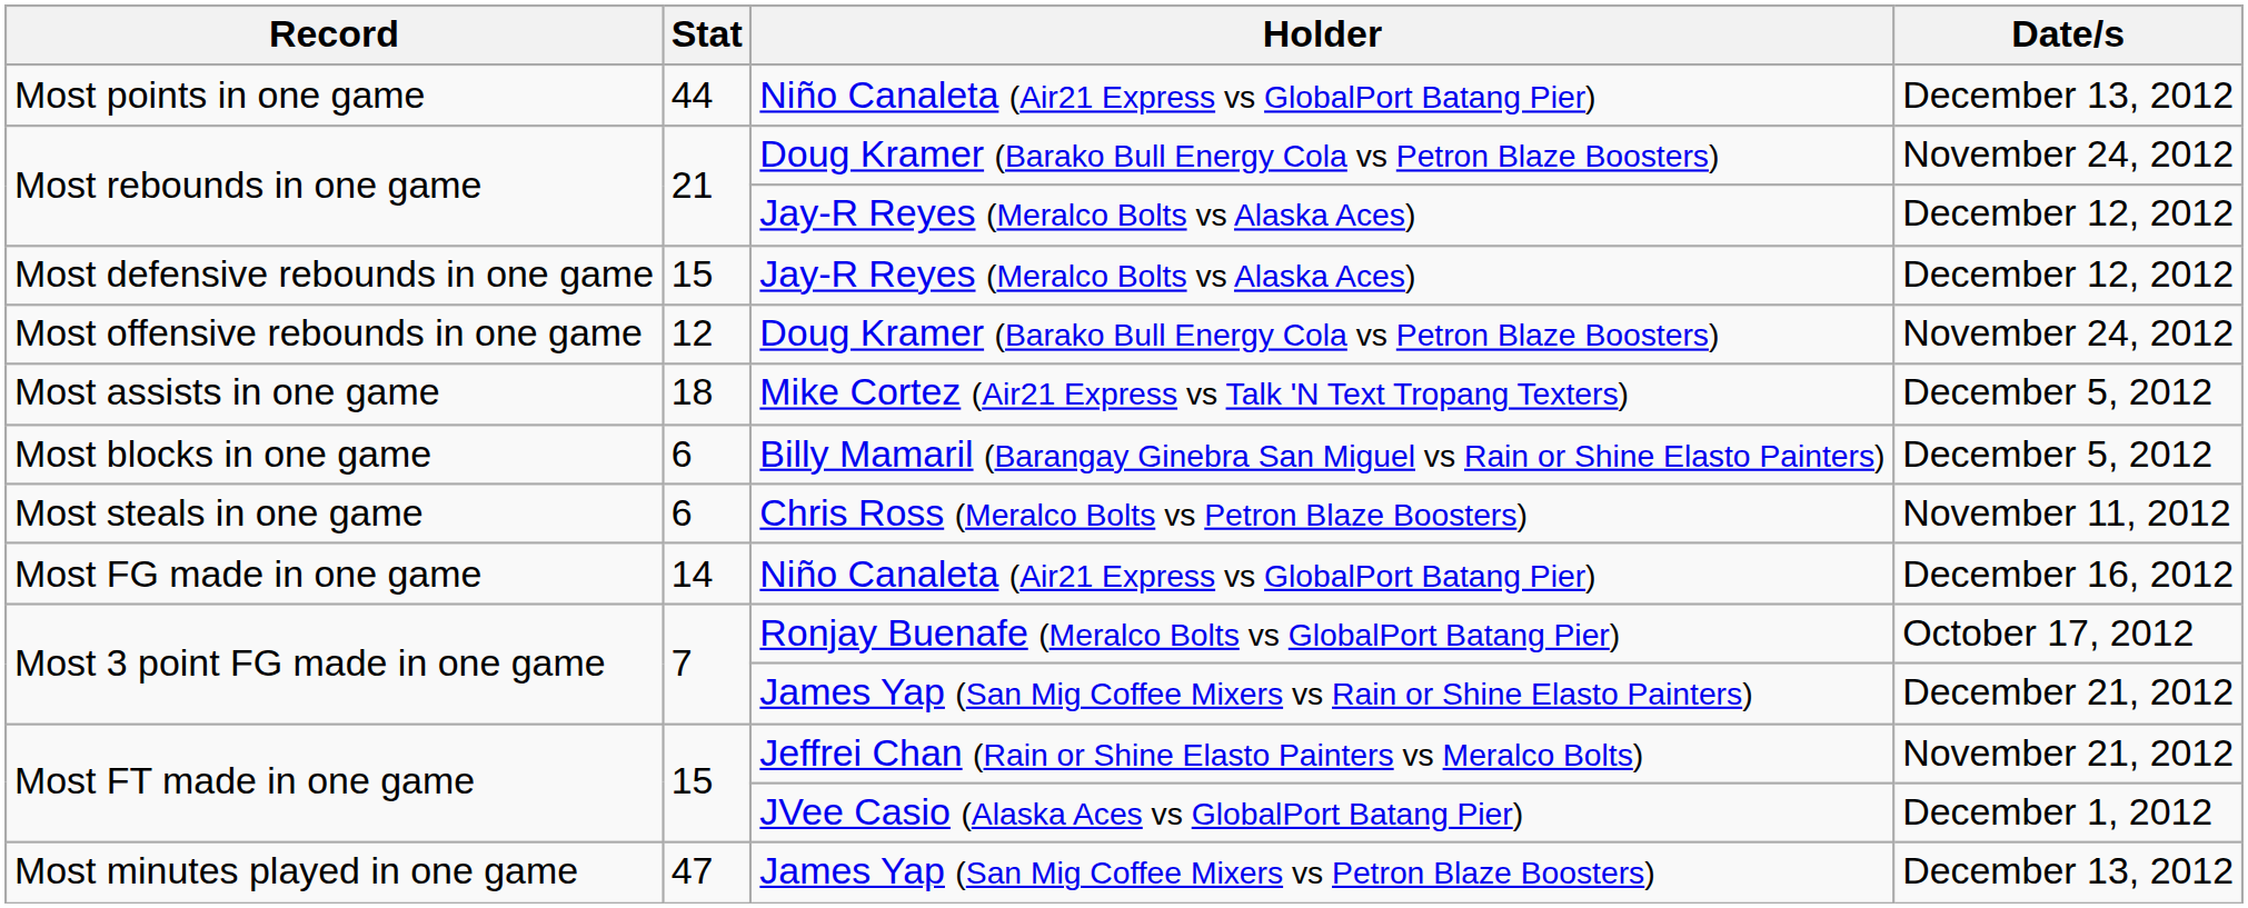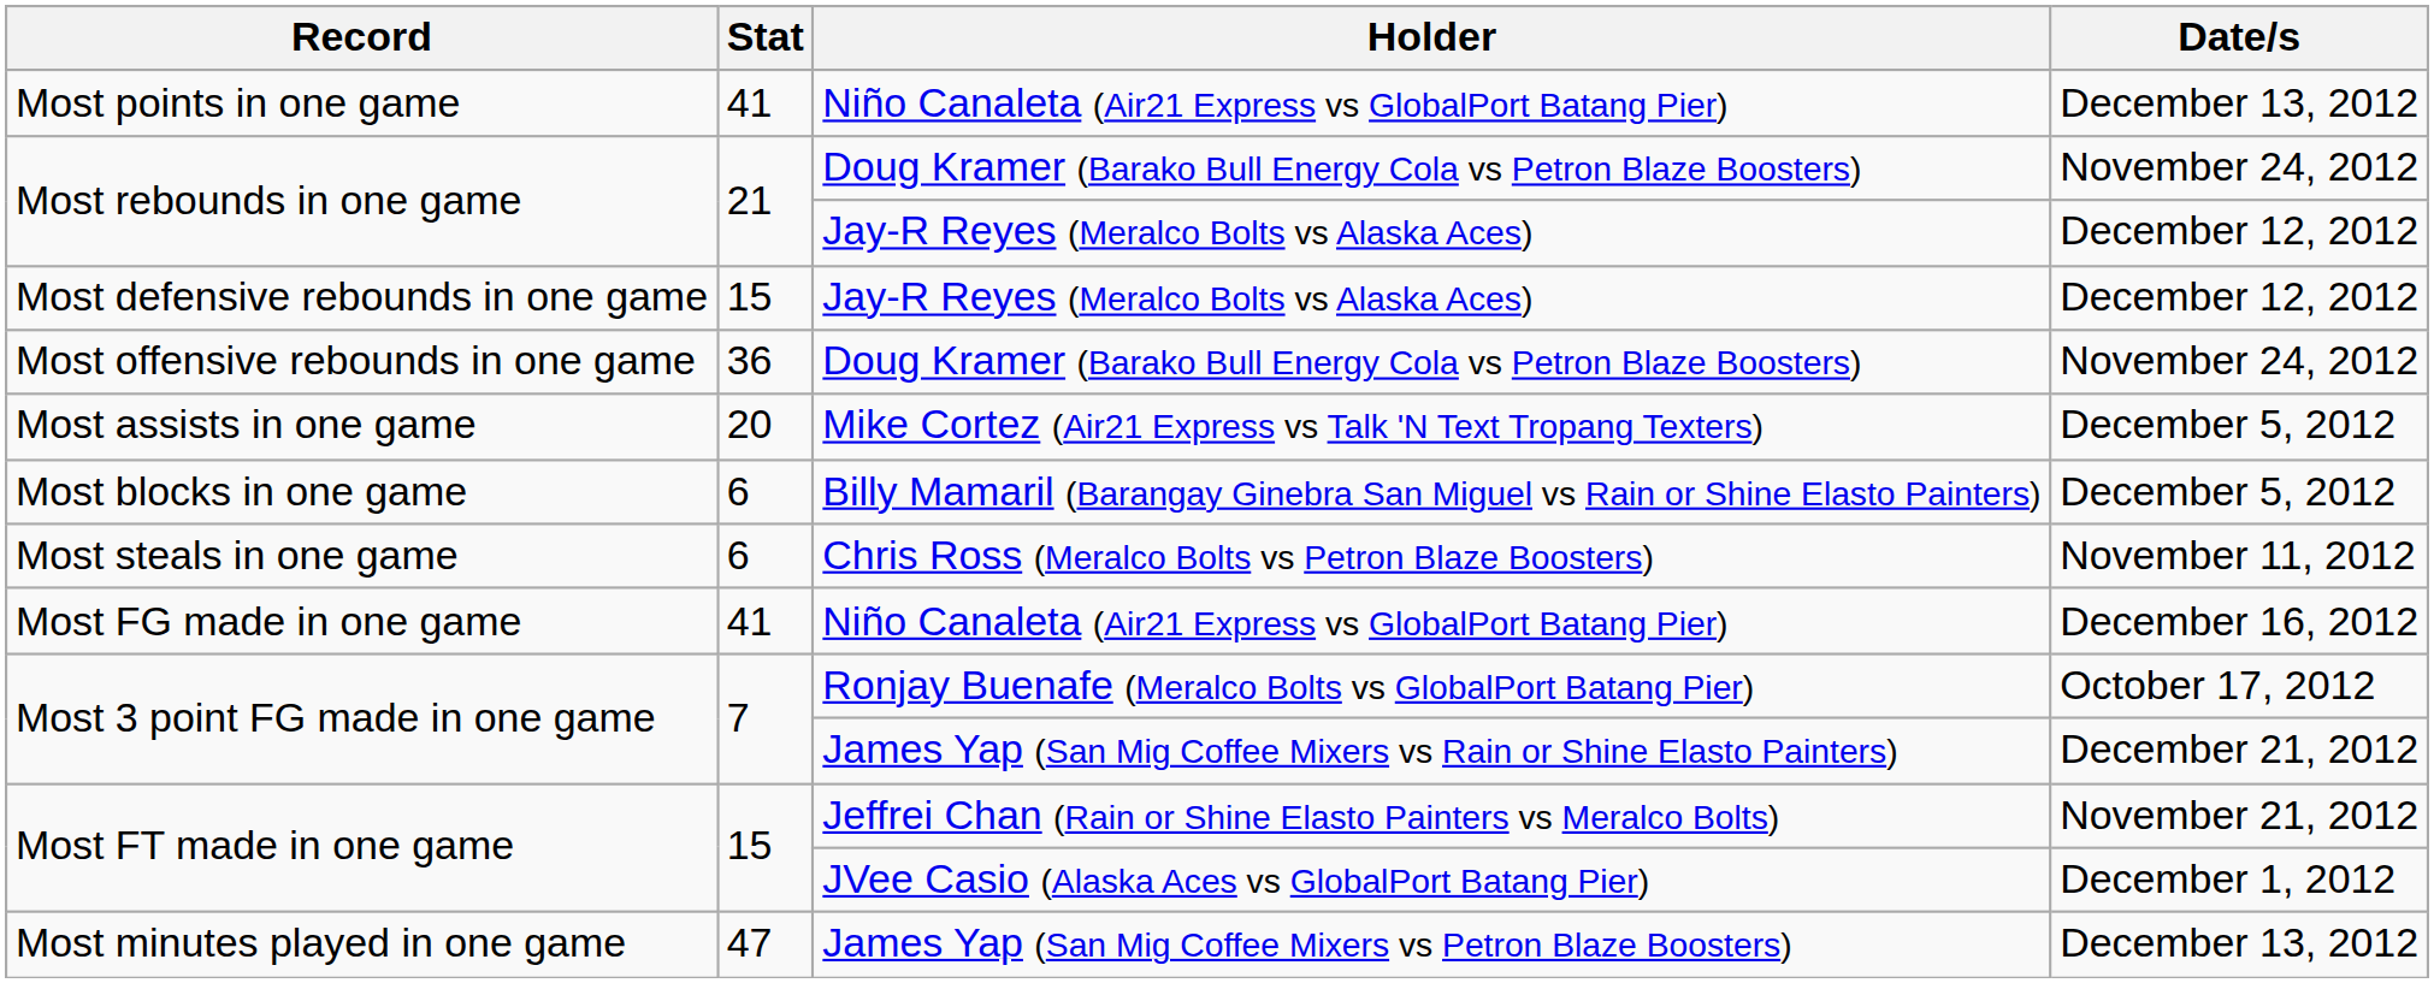 <table class=wikitable>
 <tr>
 <th>Record</th>
 <th>Stat</th>
 <th>Holder</th>
 <th>Date/s</th>
 </tr>
 <tr>
 <td>Most points in one game</td>
-<td>44</td>
+<td>41</td>
 <td><a href='#'>Niño Canaleta</a> <small>(<a href='#'>Air21 Express</a> vs <a href='#'>GlobalPort Batang Pier</a>)</small></td>
 <td>December 13, 2012</td>
 </tr>
 <tr>
 <td rowspan=2>Most rebounds in one game</td>
 <td rowspan=2>21</td>
 <td><a href='#'>Doug Kramer</a> <small>(<a href='#'>Barako Bull Energy Cola</a> vs <a href='#'>Petron Blaze Boosters</a>)</small></td>
 <td>November 24, 2012</td>
 </tr>
 <tr>
 <td><a href='#'>Jay-R Reyes</a> <small>(<a href='#'>Meralco Bolts</a> vs <a href='#'>Alaska Aces</a>)</small></td>
 <td>December 12, 2012</td>
 </tr>
 <tr>
 <td>Most defensive rebounds in one game</td>
 <td>15</td>
 <td><a href='#'>Jay-R Reyes</a> <small>(<a href='#'>Meralco Bolts</a> vs <a href='#'>Alaska Aces</a>)</small></td>
 <td>December 12, 2012</td>
 </tr>
 <tr>
 <td>Most offensive rebounds in one game</td>
-<td>12</td>
+<td>36</td>
 <td><a href='#'>Doug Kramer</a> <small>(<a href='#'>Barako Bull Energy Cola</a> vs <a href='#'>Petron Blaze Boosters</a>)</small></td>
 <td>November 24, 2012</td>
 </tr>
 <tr>
 <td>Most assists in one game</td>
-<td>18</td>
+<td>20</td>
 <td><a href='#'>Mike Cortez</a> <small>(<a href='#'>Air21 Express</a> vs <a href='#'>Talk 'N Text Tropang Texters</a>)</small></td>
 <td>December 5, 2012</td>
 </tr>
 <tr>
 <td>Most blocks in one game</td>
 <td>6</td>
 <td><a href='#'>Billy Mamaril</a> <small>(<a href='#'>Barangay Ginebra San Miguel</a> vs <a href='#'>Rain or Shine Elasto Painters</a>)</small></td>
 <td>December 5, 2012</td>
 </tr>
 <tr>
 <td>Most steals in one game</td>
 <td>6</td>
 <td><a href='#'>Chris Ross</a> <small>(<a href='#'>Meralco Bolts</a> vs <a href='#'>Petron Blaze Boosters</a>)</small></td>
 <td>November 11, 2012</td>
 </tr>
 <tr>
 <td>Most FG made in one game</td>
-<td>14</td>
+<td>41</td>
 <td><a href='#'>Niño Canaleta</a> <small>(<a href='#'>Air21 Express</a> vs <a href='#'>GlobalPort Batang Pier</a>)</small></td>
 <td>December 16, 2012</td>
 </tr>
 <tr>
 <td rowspan=2>Most 3 point FG made in one game</td>
 <td rowspan=2>7</td>
 <td><a href='#'>Ronjay Buenafe</a> <small>(<a href='#'>Meralco Bolts</a> vs <a href='#'>GlobalPort Batang Pier</a>)</small></td>
 <td>October 17, 2012</td>
 </tr>
 <tr>
 <td><a href='#'>James Yap</a> <small>(<a href='#'>San Mig Coffee Mixers</a> vs <a href='#'>Rain or Shine Elasto Painters</a>)</small></td>
 <td>December 21, 2012</td>
 </tr>
 <tr>
 <td rowspan=2>Most FT made in one game</td>
 <td rowspan=2>15</td>
 <td><a href='#'>Jeffrei Chan</a> <small>(<a href='#'>Rain or Shine Elasto Painters</a> vs <a href='#'>Meralco Bolts</a>)</small></td>
 <td>November 21, 2012</td>
 </tr>
 <tr>
 <td><a href='#'>JVee Casio</a> <small>(<a href='#'>Alaska Aces</a> vs <a href='#'>GlobalPort Batang Pier</a>)</small></td>
 <td>December 1, 2012</td>
 </tr>
 <tr>
 <td>Most minutes played in one game</td>
 <td>47</td>
 <td><a href='#'>James Yap</a> <small>(<a href='#'>San Mig Coffee Mixers</a> vs <a href='#'>Petron Blaze Boosters</a>)</small></td>
 <td>December 13, 2012</td>
 </tr>
 </table>
